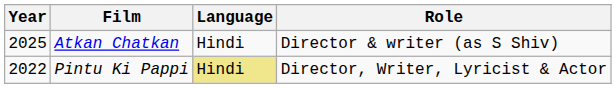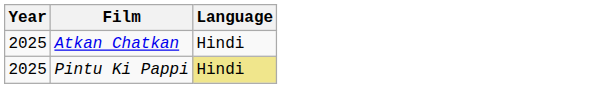 <table class="wikitable">
 <tr>
 <th>Year</th>
 <th>Film</th>
 <th>Language</th>
-<th>Role</th>
 </tr>
 <tr>
 <td>2025</td>
 <td><em><a href='#'>Atkan Chatkan</a></em></td>
 <td>Hindi</td>
-<td>Director & writer (as S Shiv)</td>
 </tr>
 <tr>
-<td>2022</td>
+<td>2025</td>
 <td><em>Pintu Ki Pappi</em></td>
 <td style="background: khaki;">Hindi</td>
-<td>Director, Writer, Lyricist & Actor</td>
 </tr>
 </table>
